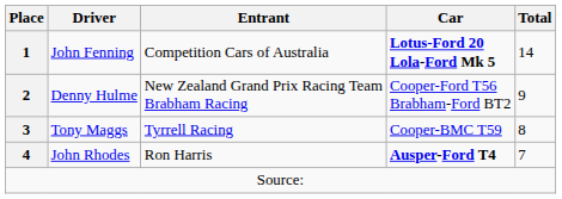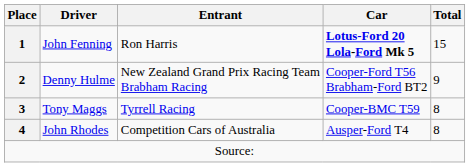 <table class="wikitable" style="font-size: 90%;">
 <tr>
 <th>Place</th>
 <th>Driver</th>
 <th>Entrant</th>
 <th>Car</th>
 <th>Total</th>
 </tr>
 <tr>
 <th>1</th>
 <td> <a href='#'>John Fenning</a></td>
-<td>Competition Cars of Australia</td>
+<td>Ron Harris</td>
 <td><strong><a href='#'>Lotus-Ford 20</a><br><a href='#'>Lola</a>-<a href='#'>Ford</a> Mk 5</strong></td>
-<td>14</td>
+<td>15</td>
 </tr>
 <tr>
 <th>2</th>
 <td> <a href='#'>Denny Hulme</a></td>
 <td>New Zealand Grand Prix Racing Team<br><a href='#'>Brabham Racing</a></td>
 <td><a href='#'>Cooper-Ford T56</a><br><a href='#'>Brabham</a>-<a href='#'>Ford</a> BT2</td>
 <td>9</td>
 </tr>
 <tr>
 <th>3</th>
 <td> <a href='#'>Tony Maggs</a></td>
 <td><a href='#'>Tyrrell Racing</a></td>
 <td><a href='#'>Cooper-BMC T59</a></td>
 <td>8</td>
 </tr>
 <tr>
 <th>4</th>
 <td> <a href='#'>John Rhodes</a></td>
-<td>Ron Harris</td>
-<td><strong><a href='#'>Ausper</a>-<a href='#'>Ford</a> T4</strong></td>
-<td>7</td>
+<td>Competition Cars of Australia</td>
+<td><a href='#'>Ausper</a>-<a href='#'>Ford</a> T4</td>
+<td>8</td>
 </tr>
 <tr>
 <td colspan="5" style="text-align:center;">Source:</td>
 </tr>
 </table>
